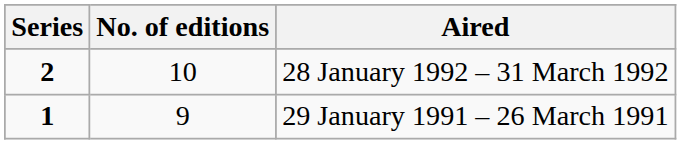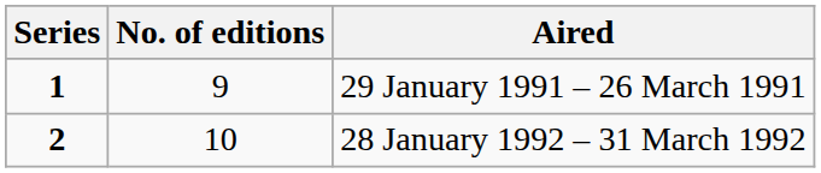 <table class="wikitable" style="text-align: center">
 <tr>
 <th>Series</th>
 <th>No. of editions</th>
 <th>Aired</th>
 </tr>
 <tr>
+<td><strong>1</strong></td>
+<td>9</td>
+<td>29 January 1991 – 26 March 1991</td>
+</tr>
+<tr>
 <td><strong>2</strong></td>
 <td>10</td>
 <td>28 January 1992 – 31 March 1992</td>
 </tr>
-<tr>
-<td><strong>1</strong></td>
-<td>9</td>
-<td>29 January 1991 – 26 March 1991</td>
-</tr>
 </table>
